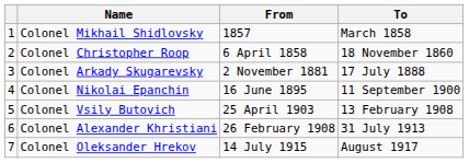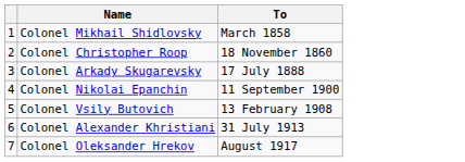 <table class=wikitable>
 <tr>
 <th></th>
 <th>Name</th>
-<th>From</th>
 <th>To</th>
 </tr>
 <tr>
 <td>1</td>
 <td>Colonel <a href='#'>Mikhail Shidlovsky</a></td>
-<td>1857</td>
 <td>March 1858</td>
 </tr>
 <tr>
 <td>2</td>
 <td>Colonel <a href='#'>Christopher Roop</a></td>
-<td>6 April 1858</td>
 <td>18 November 1860</td>
 </tr>
 <tr>
 <td>3</td>
 <td>Colonel <a href='#'>Arkady Skugarevsky</a></td>
-<td>2 November 1881</td>
 <td>17 July 1888</td>
 </tr>
 <tr>
 <td>4</td>
 <td>Colonel <a href='#'>Nikolai Epanchin</a></td>
-<td>16 June 1895</td>
 <td>11 September 1900</td>
 </tr>
 <tr>
 <td>5</td>
 <td>Colonel <a href='#'>Vsily Butovich</a></td>
-<td>25 April 1903</td>
 <td>13 February 1908</td>
 </tr>
 <tr>
 <td>6</td>
 <td>Colonel <a href='#'>Alexander Khristiani</a></td>
-<td>26 February 1908</td>
 <td>31 July 1913</td>
 </tr>
 <tr>
 <td>7</td>
 <td>Colonel <a href='#'>Oleksander Hrekov</a></td>
-<td>14 July 1915</td>
 <td>August 1917</td>
 </tr>
 </table>
